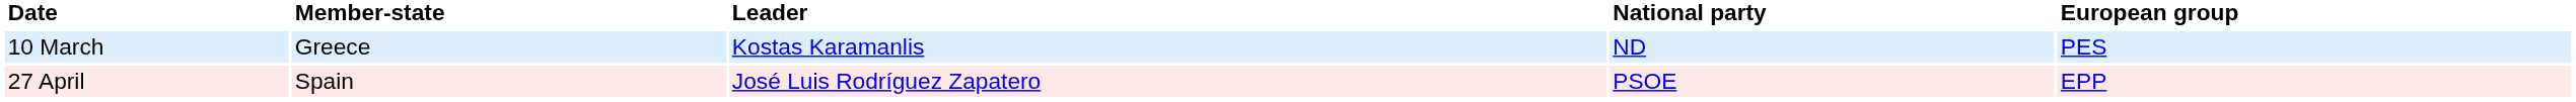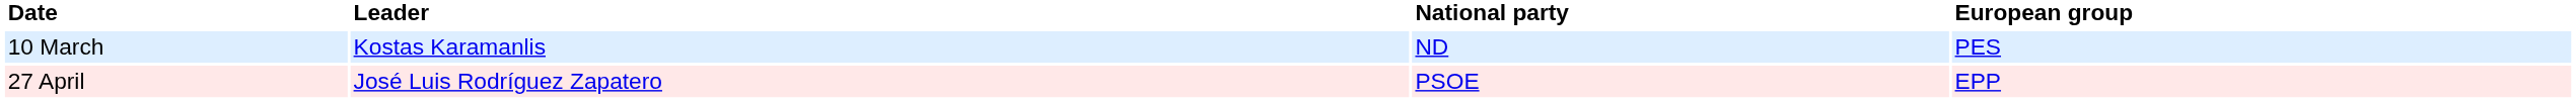 <table border=0 cellpadding=2 cellspacing=2 width=90%>
 <tr ----bgcolor=lightgrey>
 <td><strong>Date</strong></td>
-<td><strong>Member-state</strong></td>
 <td><strong>Leader</strong></td>
 <td><strong>National party</strong></td>
 <td><strong>European group</strong></td>
 </tr>
 <tr ---- bgcolor=#DDEEFF>
 <td>10 March</td>
-<td>Greece</td>
 <td><a href='#'>Kostas Karamanlis</a></td>
 <td><a href='#'>ND</a></td>
 <td><a href='#'>PES</a></td>
 </tr>
 <tr ---- bgcolor=#FFE8E8>
 <td>27 April</td>
-<td>Spain</td>
 <td><a href='#'>José Luis Rodríguez Zapatero</a></td>
 <td><a href='#'>PSOE</a></td>
 <td><a href='#'>EPP</a></td>
 </tr>
 </table>
